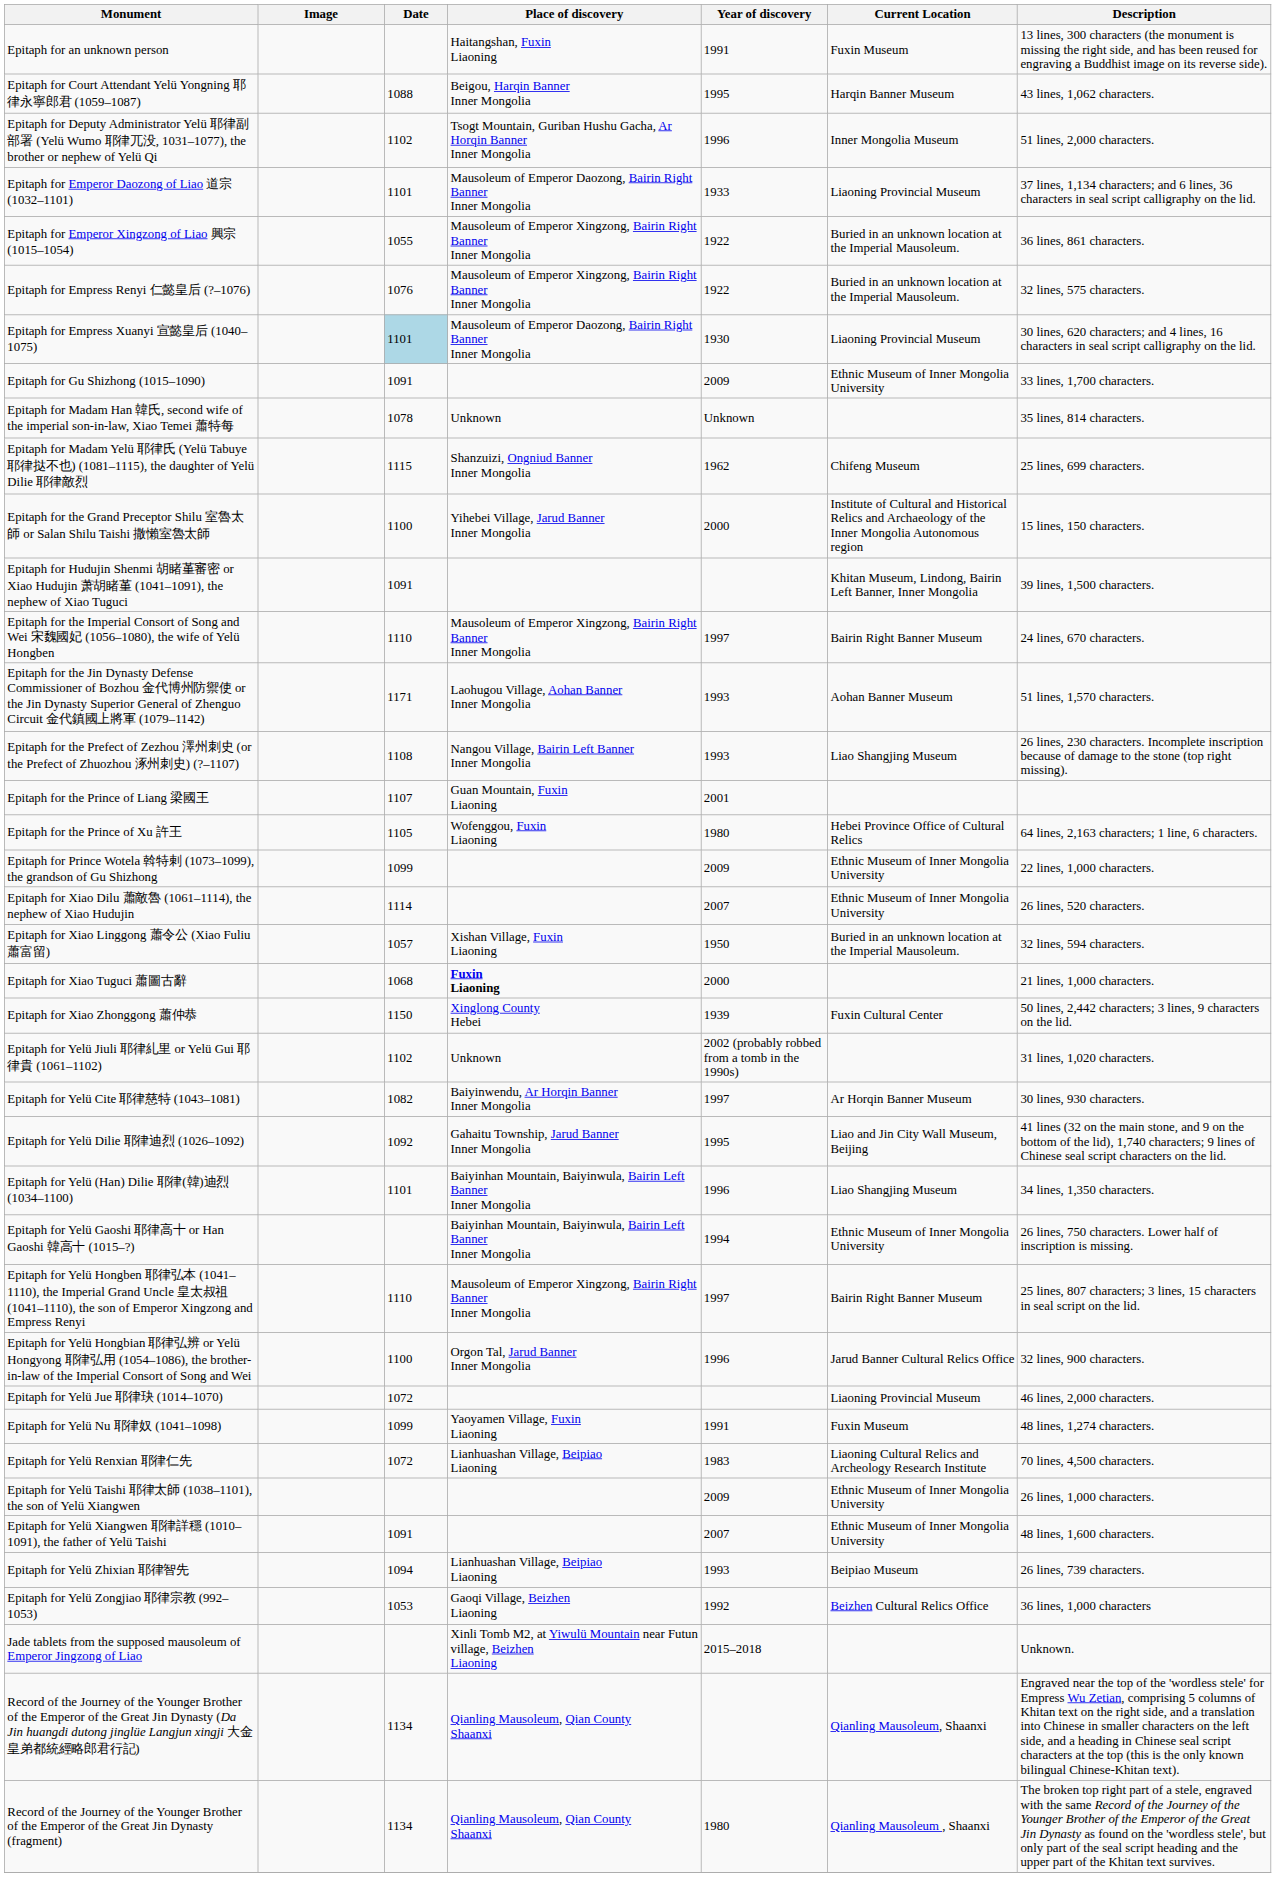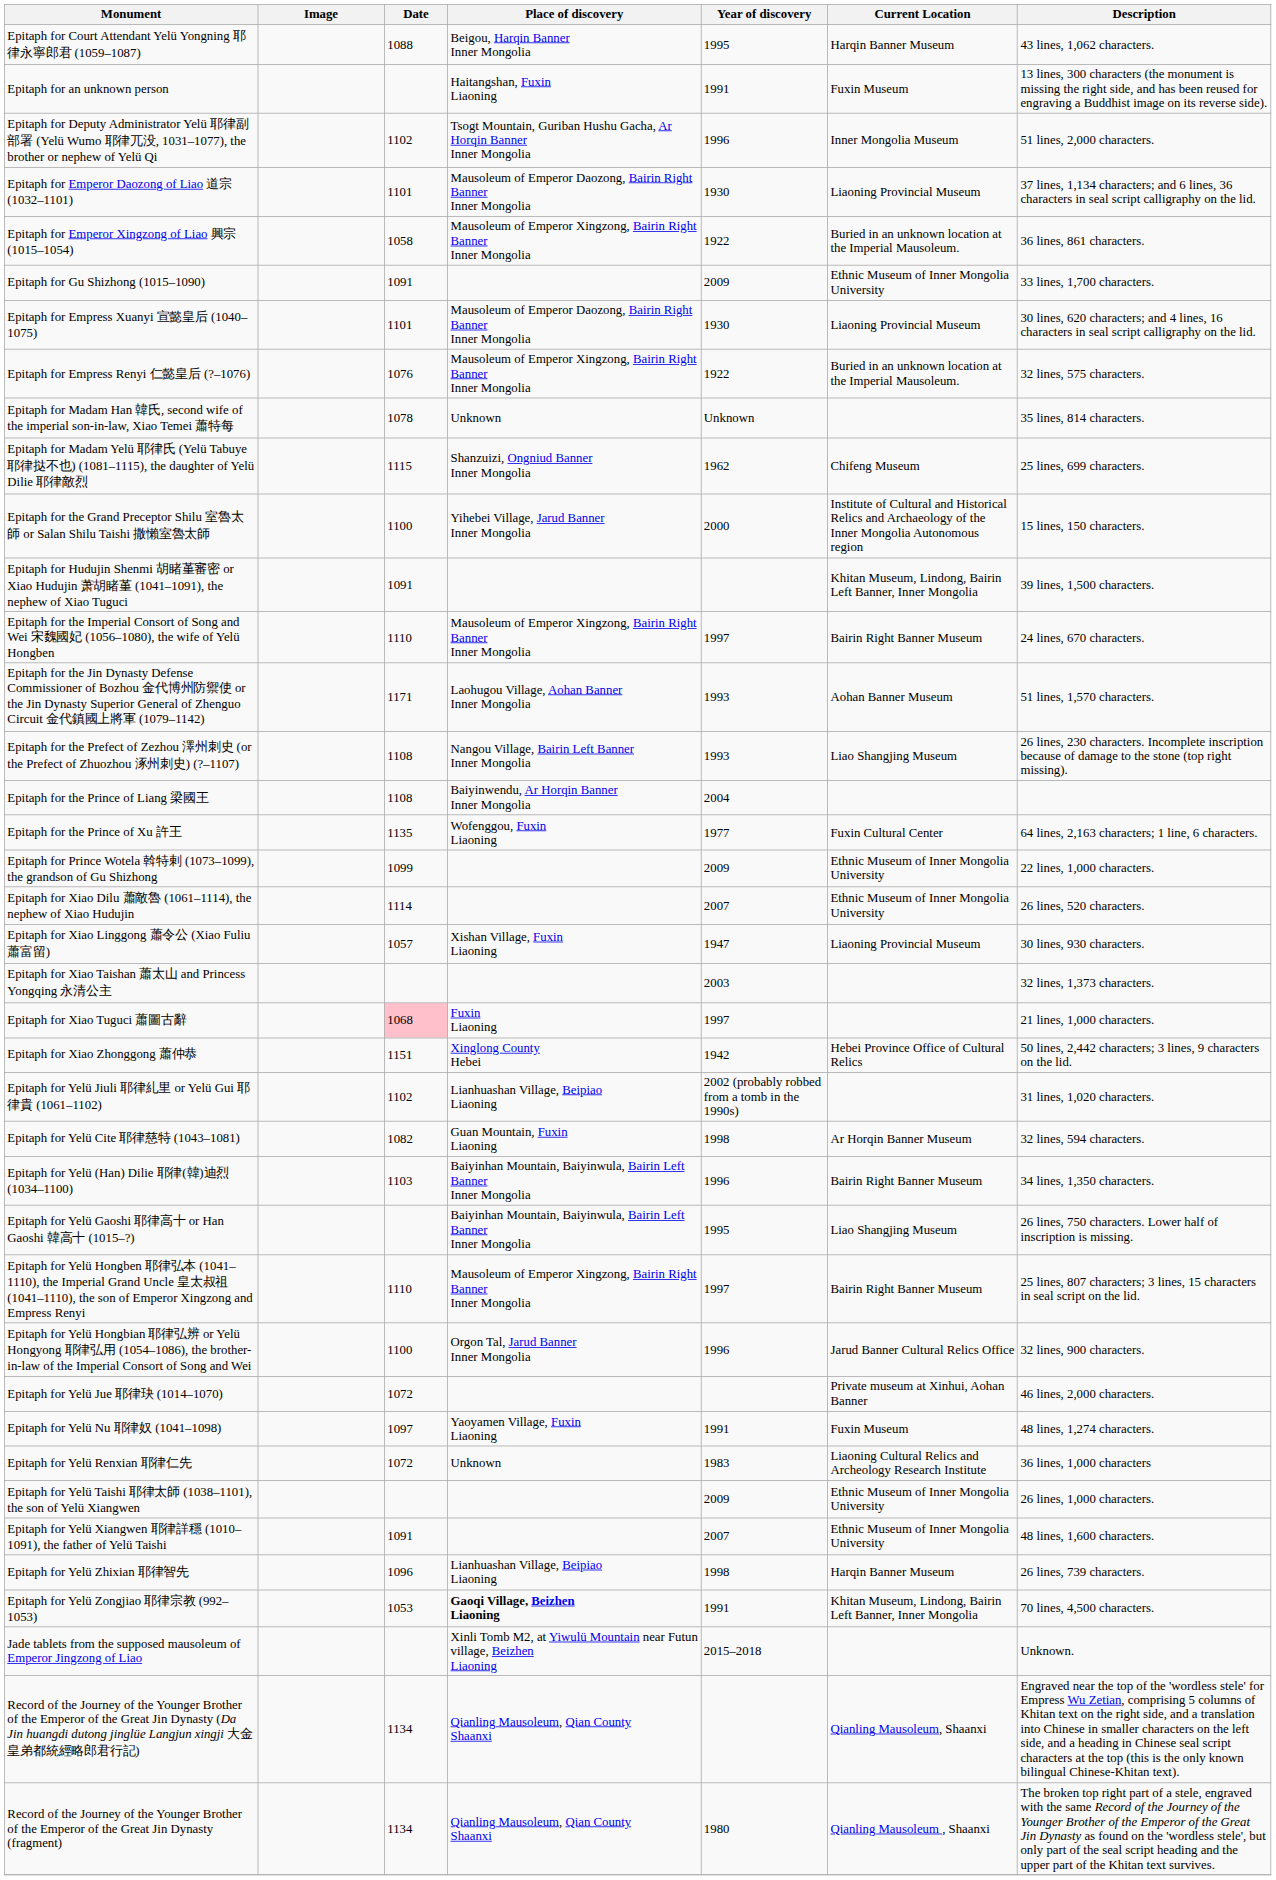 <table class="wikitable sortable" style="width: 100%">
 <tr>
 <th width="20%">Monument</th>
 <th width="10%">Image</th>
 <th width="5%">Date</th>
 <th width="20%">Place of discovery</th>
 <th width="10%">Year of discovery</th>
 <th width="15%">Current Location</th>
 <th class="unsortable" width="20%">Description</th>
 </tr>
 <tr>
+<td>Epitaph for Court Attendant Yelü Yongning 耶律永寧郎君 (1059–1087)</td>
+<td></td>
+<td>1088</td>
+<td>Beigou, <a href='#'>Harqin Banner</a><br>Inner Mongolia<br><small></small></td>
+<td>1995</td>
+<td>Harqin Banner Museum</td>
+<td>43 lines, 1,062 characters.</td>
+</tr>
+<tr>
 <td>Epitaph for an unknown person</td>
 <td></td>
 <td></td>
 <td>Haitangshan, <a href='#'>Fuxin</a><br>Liaoning<br><small></small></td>
 <td>1991</td>
 <td>Fuxin Museum</td>
 <td>13 lines, 300 characters (the monument is missing the right side, and has been reused for engraving a Buddhist image on its reverse side).</td>
-</tr>
-<tr>
-<td>Epitaph for Court Attendant Yelü Yongning 耶律永寧郎君 (1059–1087)</td>
-<td></td>
-<td>1088</td>
-<td>Beigou, <a href='#'>Harqin Banner</a><br>Inner Mongolia<br><small></small></td>
-<td>1995</td>
-<td>Harqin Banner Museum</td>
-<td>43 lines, 1,062 characters.</td>
 </tr>
 <tr>
 <td>Epitaph for Deputy Administrator Yelü 耶律副部署 (Yelü Wumo 耶律兀没, 1031–1077), the brother or nephew of Yelü Qi</td>
 <td></td>
 <td>1102</td>
 <td>Tsogt Mountain, Guriban Hushu Gacha, <a href='#'>Ar Horqin Banner</a><br>Inner Mongolia<br><small></small></td>
 <td>1996</td>
 <td>Inner Mongolia Museum</td>
 <td>51 lines, 2,000 characters.</td>
 </tr>
 <tr>
 <td>Epitaph for <a href='#'>Emperor Daozong of Liao</a> 道宗 (1032–1101)</td>
 <td></td>
 <td>1101</td>
 <td>Mausoleum of Emperor Daozong, <a href='#'>Bairin Right Banner</a><br>Inner Mongolia<br><small></small></td>
-<td>1933</td>
+<td>1930</td>
 <td>Liaoning Provincial Museum</td>
 <td>37 lines, 1,134 characters; and 6 lines, 36 characters in seal script calligraphy on the lid.</td>
 </tr>
 <tr>
 <td>Epitaph for <a href='#'>Emperor Xingzong of Liao</a> 興宗 (1015–1054)</td>
 <td></td>
-<td>1055</td>
+<td>1058</td>
 <td>Mausoleum of Emperor Xingzong, <a href='#'>Bairin Right Banner</a><br>Inner Mongolia<br><small></small></td>
 <td>1922</td>
 <td>Buried in an unknown location at the Imperial Mausoleum.</td>
 <td>36 lines, 861 characters.</td>
+</tr>
+<tr>
+<td>Epitaph for Gu Shizhong (1015–1090)</td>
+<td></td>
+<td>1091</td>
+<td></td>
+<td>2009</td>
+<td>Ethnic Museum of Inner Mongolia University</td>
+<td>33 lines, 1,700 characters.</td>
+</tr>
+<tr>
+<td>Epitaph for Empress Xuanyi 宣懿皇后 (1040–1075)</td>
+<td></td>
+<td>1101</td>
+<td>Mausoleum of Emperor Daozong, <a href='#'>Bairin Right Banner</a><br>Inner Mongolia<br><small></small></td>
+<td>1930</td>
+<td>Liaoning Provincial Museum</td>
+<td>30 lines, 620 characters; and 4 lines, 16 characters in seal script calligraphy on the lid.</td>
 </tr>
 <tr>
 <td>Epitaph for Empress Renyi 仁懿皇后 (?–1076)</td>
 <td></td>
 <td>1076</td>
 <td>Mausoleum of Emperor Xingzong, <a href='#'>Bairin Right Banner</a><br>Inner Mongolia<br><small></small></td>
 <td>1922</td>
 <td>Buried in an unknown location at the Imperial Mausoleum.</td>
 <td>32 lines, 575 characters.</td>
-</tr>
-<tr>
-<td>Epitaph for Empress Xuanyi 宣懿皇后 (1040–1075)</td>
-<td></td>
-<td style="background: lightblue;">1101</td>
-<td>Mausoleum of Emperor Daozong, <a href='#'>Bairin Right Banner</a><br>Inner Mongolia<br><small></small></td>
-<td>1930</td>
-<td>Liaoning Provincial Museum</td>
-<td>30 lines, 620 characters; and 4 lines, 16 characters in seal script calligraphy on the lid.</td>
-</tr>
-<tr>
-<td>Epitaph for Gu Shizhong (1015–1090)</td>
-<td></td>
-<td>1091</td>
-<td></td>
-<td>2009</td>
-<td>Ethnic Museum of Inner Mongolia University</td>
-<td>33 lines, 1,700 characters.</td>
 </tr>
 <tr>
 <td>Epitaph for Madam Han 韓氏, second wife of the imperial son-in-law, Xiao Temei 蕭特每</td>
 <td></td>
 <td>1078</td>
 <td>Unknown</td>
 <td>Unknown</td>
 <td></td>
 <td>35 lines, 814 characters.</td>
 </tr>
 <tr>
 <td>Epitaph for Madam Yelü 耶律氏 (Yelü Tabuye 耶律挞不也) (1081–1115), the daughter of Yelü Dilie 耶律敵烈</td>
 <td></td>
 <td>1115</td>
 <td>Shanzuizi, <a href='#'>Ongniud Banner</a><br>Inner Mongolia<br><small></small></td>
 <td>1962</td>
 <td>Chifeng Museum</td>
 <td>25 lines, 699 characters.</td>
 </tr>
 <tr>
 <td>Epitaph for the Grand Preceptor Shilu 室魯太師 or Salan Shilu Taishi 撒懶室魯太師</td>
 <td></td>
 <td>1100</td>
 <td>Yihebei Village, <a href='#'>Jarud Banner</a><br>Inner Mongolia<br><small></small></td>
 <td>2000</td>
 <td>Institute of Cultural and Historical Relics and Archaeology of the Inner Mongolia Autonomous region</td>
 <td>15 lines, 150 characters.</td>
 </tr>
 <tr>
 <td>Epitaph for Hudujin Shenmi 胡睹堇審密 or Xiao Hudujin 萧胡睹堇 (1041–1091), the nephew of Xiao Tuguci</td>
 <td></td>
 <td>1091</td>
 <td></td>
 <td></td>
 <td>Khitan Museum, Lindong, Bairin Left Banner, Inner Mongolia</td>
 <td>39 lines, 1,500 characters.</td>
 </tr>
 <tr>
 <td>Epitaph for the Imperial Consort of Song and Wei 宋魏國妃 (1056–1080), the wife of Yelü Hongben</td>
 <td></td>
 <td>1110</td>
 <td>Mausoleum of Emperor Xingzong, <a href='#'>Bairin Right Banner</a><br>Inner Mongolia<br><small></small></td>
 <td>1997</td>
 <td>Bairin Right Banner Museum</td>
 <td>24 lines, 670 characters.</td>
 </tr>
 <tr>
 <td>Epitaph for the Jin Dynasty Defense Commissioner of Bozhou 金代博州防禦使 or the Jin Dynasty Superior General of Zhenguo Circuit 金代鎮國上將軍 (1079–1142)</td>
 <td></td>
 <td>1171</td>
 <td>Laohugou Village, <a href='#'>Aohan Banner</a><br>Inner Mongolia<br><small></small></td>
 <td>1993</td>
 <td>Aohan Banner Museum</td>
 <td>51 lines, 1,570 characters.</td>
 </tr>
 <tr>
 <td>Epitaph for the Prefect of Zezhou 澤州刺史 (or the Prefect of Zhuozhou 涿州刺史) (?–1107)</td>
 <td></td>
 <td>1108</td>
 <td>Nangou Village, <a href='#'>Bairin Left Banner</a><br>Inner Mongolia<br><small></small></td>
 <td>1993</td>
 <td>Liao Shangjing Museum</td>
 <td>26 lines, 230 characters.  Incomplete inscription because of damage to the stone (top right missing).</td>
 </tr>
 <tr>
 <td>Epitaph for the Prince of Liang 梁國王</td>
 <td></td>
-<td>1107</td>
-<td>Guan Mountain, <a href='#'>Fuxin</a><br>Liaoning<br><small></small></td>
-<td>2001</td>
+<td>1108</td>
+<td>Baiyinwendu, <a href='#'>Ar Horqin Banner</a><br>Inner Mongolia<br><small></small></td>
+<td>2004</td>
 <td></td>
 <td></td>
 </tr>
 <tr>
 <td>Epitaph for the Prince of Xu 許王</td>
 <td></td>
-<td>1105</td>
+<td>1135</td>
 <td>Wofenggou, <a href='#'>Fuxin</a><br>Liaoning<br><small></small></td>
-<td>1980</td>
-<td>Hebei Province Office of Cultural Relics</td>
+<td>1977</td>
+<td>Fuxin Cultural Center</td>
 <td>64 lines, 2,163 characters; 1 line, 6 characters.</td>
 </tr>
 <tr>
 <td>Epitaph for Prince Wotela 斡特剌 (1073–1099), the grandson of Gu Shizhong</td>
 <td></td>
 <td>1099</td>
 <td></td>
 <td>2009</td>
 <td>Ethnic Museum of Inner Mongolia University</td>
 <td>22 lines, 1,000 characters.</td>
 </tr>
 <tr>
 <td>Epitaph for Xiao Dilu 蕭敵魯 (1061–1114), the nephew of Xiao Hudujin</td>
 <td></td>
 <td>1114</td>
 <td></td>
 <td>2007</td>
 <td>Ethnic Museum of Inner Mongolia University</td>
 <td>26 lines, 520 characters.</td>
 </tr>
 <tr>
 <td>Epitaph for Xiao Linggong 蕭令公 (Xiao Fuliu 蕭富留)</td>
 <td></td>
 <td>1057</td>
 <td>Xishan Village, <a href='#'>Fuxin</a><br>Liaoning<br><small></small></td>
-<td>1950</td>
-<td>Buried in an unknown location at the Imperial Mausoleum.</td>
-<td>32 lines, 594 characters.</td>
+<td>1947</td>
+<td>Liaoning Provincial Museum</td>
+<td>30 lines, 930 characters.</td>
+</tr>
+<tr>
+<td>Epitaph for Xiao Taishan 蕭太山 and Princess Yongqing 永清公主</td>
+<td></td>
+<td></td>
+<td></td>
+<td>2003</td>
+<td></td>
+<td>32 lines, 1,373 characters.</td>
 </tr>
 <tr>
 <td>Epitaph for Xiao Tuguci 蕭圖古辭</td>
 <td></td>
-<td>1068</td>
-<td><strong><a href='#'>Fuxin</a><br>Liaoning<br><small></small></strong></td>
-<td>2000</td>
+<td style="background: pink;">1068</td>
+<td><a href='#'>Fuxin</a><br>Liaoning<br><small></small></td>
+<td>1997</td>
 <td></td>
 <td>21 lines, 1,000 characters.</td>
 </tr>
 <tr>
 <td>Epitaph for Xiao Zhonggong 蕭仲恭</td>
 <td></td>
-<td>1150</td>
+<td>1151</td>
 <td><a href='#'>Xinglong County</a><br>Hebei<br><small></small></td>
-<td>1939</td>
-<td>Fuxin Cultural Center</td>
+<td>1942</td>
+<td>Hebei Province Office of Cultural Relics</td>
 <td>50 lines, 2,442 characters; 3 lines, 9 characters on the lid.</td>
 </tr>
 <tr>
 <td>Epitaph for Yelü Jiuli 耶律糺里 or Yelü Gui 耶律貴 (1061–1102)</td>
 <td></td>
 <td>1102</td>
-<td>Unknown</td>
+<td>Lianhuashan Village, <a href='#'>Beipiao</a><br>Liaoning<br><small></small></td>
 <td>2002 (probably robbed from a tomb in the 1990s)</td>
 <td></td>
 <td>31 lines, 1,020 characters.</td>
 </tr>
 <tr>
 <td>Epitaph for Yelü Cite 耶律慈特 (1043–1081)</td>
 <td></td>
 <td>1082</td>
-<td>Baiyinwendu, <a href='#'>Ar Horqin Banner</a><br>Inner Mongolia<br><small></small></td>
-<td>1997</td>
+<td>Guan Mountain, <a href='#'>Fuxin</a><br>Liaoning<br><small></small></td>
+<td>1998</td>
 <td>Ar Horqin Banner Museum</td>
-<td>30 lines, 930 characters.</td>
-</tr>
-<tr>
-<td>Epitaph for Yelü Dilie 耶律迪烈 (1026–1092)</td>
-<td></td>
-<td>1092</td>
-<td>Gahaitu Township, <a href='#'>Jarud Banner</a><br>Inner Mongolia<br><small></small></td>
-<td>1995</td>
-<td>Liao and Jin City Wall Museum, Beijing</td>
-<td>41 lines (32 on the main stone, and 9 on the bottom of the lid), 1,740 characters; 9 lines of Chinese seal script characters on the lid.</td>
+<td>32 lines, 594 characters.</td>
 </tr>
 <tr>
 <td>Epitaph for Yelü (Han) Dilie 耶律(韓)迪烈 (1034–1100)</td>
 <td></td>
-<td>1101</td>
+<td>1103</td>
 <td>Baiyinhan Mountain, Baiyinwula, <a href='#'>Bairin Left Banner</a><br>Inner Mongolia<br><small></small></td>
 <td>1996</td>
-<td>Liao Shangjing Museum</td>
+<td>Bairin Right Banner Museum</td>
 <td>34 lines, 1,350 characters.</td>
 </tr>
 <tr>
 <td>Epitaph for Yelü Gaoshi 耶律高十 or Han Gaoshi 韓高十 (1015–?)</td>
 <td></td>
 <td></td>
 <td>Baiyinhan Mountain, Baiyinwula, <a href='#'>Bairin Left Banner</a><br>Inner Mongolia<br><small></small></td>
-<td>1994</td>
-<td>Ethnic Museum of Inner Mongolia University</td>
+<td>1995</td>
+<td>Liao Shangjing Museum</td>
 <td>26 lines, 750 characters. Lower half of inscription is missing.</td>
 </tr>
 <tr>
 <td>Epitaph for Yelü Hongben 耶律弘本 (1041–1110), the Imperial Grand Uncle 皇太叔祖 (1041–1110), the son of Emperor Xingzong and Empress Renyi</td>
 <td></td>
 <td>1110</td>
 <td>Mausoleum of Emperor Xingzong, <a href='#'>Bairin Right Banner</a><br>Inner Mongolia<br><small></small></td>
 <td>1997</td>
 <td>Bairin Right Banner Museum</td>
 <td>25 lines, 807 characters; 3 lines, 15 characters in seal script on the lid.</td>
 </tr>
 <tr>
 <td>Epitaph for Yelü Hongbian 耶律弘辨 or Yelü Hongyong 耶律弘用 (1054–1086), the brother-in-law of the Imperial Consort of Song and Wei</td>
 <td></td>
 <td>1100</td>
 <td>Orgon Tal, <a href='#'>Jarud Banner</a><br>Inner Mongolia<br><small></small></td>
 <td>1996</td>
 <td>Jarud Banner Cultural Relics Office</td>
 <td>32 lines, 900 characters.</td>
 </tr>
 <tr>
 <td>Epitaph for Yelü Jue 耶律玦 (1014–1070)</td>
 <td></td>
 <td>1072</td>
 <td></td>
 <td></td>
-<td>Liaoning Provincial Museum</td>
+<td>Private museum at Xinhui, Aohan Banner</td>
 <td>46 lines, 2,000 characters.</td>
 </tr>
 <tr>
 <td>Epitaph for Yelü Nu 耶律奴 (1041–1098)</td>
 <td></td>
-<td>1099</td>
+<td>1097</td>
 <td>Yaoyamen Village, <a href='#'>Fuxin</a><br>Liaoning<br><small></small></td>
 <td>1991</td>
 <td>Fuxin Museum</td>
 <td>48 lines, 1,274 characters.</td>
 </tr>
 <tr>
 <td>Epitaph for Yelü Renxian 耶律仁先</td>
 <td></td>
 <td>1072</td>
-<td>Lianhuashan Village, <a href='#'>Beipiao</a><br>Liaoning<br><small></small></td>
+<td>Unknown</td>
 <td>1983</td>
 <td>Liaoning Cultural Relics and Archeology Research Institute</td>
-<td>70 lines, 4,500 characters.</td>
+<td>36 lines, 1,000 characters</td>
 </tr>
 <tr>
 <td>Epitaph for Yelü Taishi 耶律太師 (1038–1101), the son of Yelü Xiangwen</td>
 <td></td>
 <td></td>
 <td></td>
 <td>2009</td>
 <td>Ethnic Museum of Inner Mongolia University</td>
 <td>26 lines, 1,000 characters.</td>
 </tr>
 <tr>
 <td>Epitaph for Yelü Xiangwen 耶律詳穩 (1010–1091), the father of Yelü Taishi</td>
 <td></td>
 <td>1091</td>
 <td></td>
 <td>2007</td>
 <td>Ethnic Museum of Inner Mongolia University</td>
 <td>48 lines, 1,600 characters.</td>
 </tr>
 <tr>
 <td>Epitaph for Yelü Zhixian 耶律智先</td>
 <td></td>
-<td>1094</td>
+<td>1096</td>
 <td>Lianhuashan Village, <a href='#'>Beipiao</a><br>Liaoning<br><small></small></td>
-<td>1993</td>
-<td>Beipiao Museum</td>
+<td>1998</td>
+<td>Harqin Banner Museum</td>
 <td>26 lines, 739 characters.</td>
 </tr>
 <tr>
 <td>Epitaph for Yelü Zongjiao 耶律宗教 (992–1053)</td>
 <td></td>
 <td>1053</td>
-<td>Gaoqi Village, <a href='#'>Beizhen</a><br>Liaoning<br><small></small></td>
-<td>1992</td>
-<td><a href='#'>Beizhen</a> Cultural Relics Office</td>
-<td>36 lines, 1,000 characters</td>
+<td><strong>Gaoqi Village, <a href='#'>Beizhen</a><br>Liaoning<br><small></small></strong></td>
+<td>1991</td>
+<td>Khitan Museum, Lindong, Bairin Left Banner, Inner Mongolia</td>
+<td>70 lines, 4,500 characters.</td>
 </tr>
 <tr>
 <td>Jade tablets from the supposed mausoleum of <a href='#'>Emperor Jingzong of Liao</a></td>
 <td></td>
 <td></td>
 <td>Xinli Tomb M2, at <a href='#'>Yiwulü Mountain</a> near Futun village, <a href='#'>Beizhen</a><br><a href='#'>Liaoning</a><small></small></td>
 <td>2015–2018</td>
 <td></td>
 <td>Unknown.</td>
 </tr>
 <tr>
 <td>Record of the Journey of the Younger Brother of the Emperor of the Great Jin Dynasty (<em>Da Jin huangdi dutong jinglüe Langjun xingji</em> 大金皇弟都統經略郎君行記)</td>
 <td></td>
 <td>1134</td>
 <td><a href='#'>Qianling Mausoleum</a>, <a href='#'>Qian County</a><br><a href='#'>Shaanxi</a><br><small></small></td>
 <td></td>
 <td><a href='#'>Qianling Mausoleum</a>, Shaanxi</td>
 <td>Engraved near the top of the 'wordless stele' for Empress <a href='#'>Wu Zetian</a>, comprising 5 columns of Khitan text on the right side, and a translation into Chinese in smaller characters on the left side, and a heading in Chinese seal script characters at the top (this is the only known bilingual Chinese-Khitan text).</td>
 </tr>
 <tr>
 <td>Record of the Journey of the Younger Brother of the Emperor of the Great Jin Dynasty (fragment)</td>
 <td></td>
 <td>1134</td>
 <td><a href='#'>Qianling Mausoleum</a>, <a href='#'>Qian County</a><br><a href='#'>Shaanxi</a><br><small></small></td>
 <td>1980</td>
 <td><a href='#'>Qianling Mausoleum </a>, Shaanxi</td>
 <td>The broken top right part of a stele, engraved with the same <em>Record of the Journey of the Younger Brother of the Emperor of the Great Jin Dynasty</em> as found on the 'wordless stele', but only part of the seal script heading and the upper part of the Khitan text survives.</td>
 </tr>
 <tr>
 </tr>
 </table>
